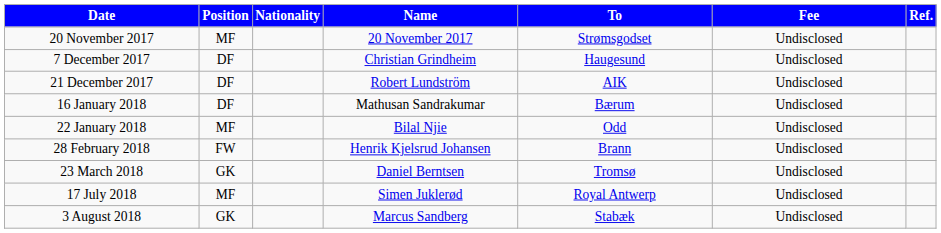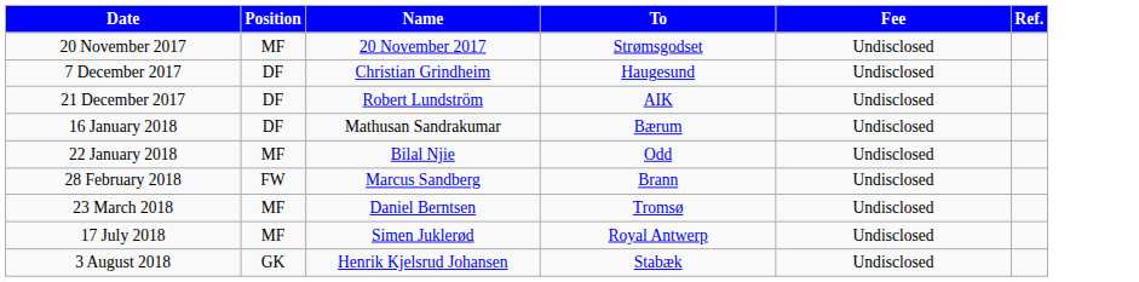 <table class="wikitable"  style="text-align:center; font-size:90%; ">
 <tr>
 <th style="background:#00f; color:white; width:200px;">Date</th>
 <th style="background:#00f; color:white; width:50px;">Position</th>
-<th style="background:#00f; color:white; width:50px;">Nationality</th>
 <th style="background:#00f; color:white; width:200px;">Name</th>
 <th style="background:#00f; color:white; width:200px;">To</th>
 <th style="background:#00f; color:white; width:200px;">Fee</th>
 <th style="background:#00f; color:white; width:25px;">Ref.</th>
 </tr>
 <tr>
 <td>20 November 2017</td>
 <td>MF</td>
-<td></td>
 <td><a href='#'>20 November 2017</a></td>
 <td><a href='#'>Strømsgodset</a></td>
 <td>Undisclosed</td>
 <td></td>
 </tr>
 <tr>
 <td>7 December 2017</td>
 <td>DF</td>
-<td></td>
 <td><a href='#'>Christian Grindheim</a></td>
 <td><a href='#'>Haugesund</a></td>
 <td>Undisclosed</td>
 <td></td>
 </tr>
 <tr>
 <td>21 December 2017</td>
 <td>DF</td>
-<td></td>
 <td><a href='#'>Robert Lundström</a></td>
 <td><a href='#'>AIK</a></td>
 <td>Undisclosed</td>
 <td></td>
 </tr>
 <tr>
 <td>16 January 2018</td>
 <td>DF</td>
-<td></td>
 <td>Mathusan Sandrakumar</td>
 <td><a href='#'>Bærum</a></td>
 <td>Undisclosed</td>
 <td></td>
 </tr>
 <tr>
 <td>22 January 2018</td>
 <td>MF</td>
-<td></td>
 <td><a href='#'>Bilal Njie</a></td>
 <td><a href='#'>Odd</a></td>
 <td>Undisclosed</td>
 <td></td>
 </tr>
 <tr>
 <td>28 February 2018</td>
 <td>FW</td>
-<td></td>
-<td><a href='#'>Henrik Kjelsrud Johansen</a></td>
+<td><a href='#'>Marcus Sandberg</a></td>
 <td><a href='#'>Brann</a></td>
 <td>Undisclosed</td>
 <td></td>
 </tr>
 <tr>
 <td>23 March 2018</td>
-<td>GK</td>
-<td></td>
+<td>MF</td>
 <td><a href='#'>Daniel Berntsen</a></td>
 <td><a href='#'>Tromsø</a></td>
 <td>Undisclosed</td>
 <td></td>
 </tr>
 <tr>
 <td>17 July 2018</td>
 <td>MF</td>
-<td></td>
 <td><a href='#'>Simen Juklerød</a></td>
 <td><a href='#'>Royal Antwerp</a></td>
 <td>Undisclosed</td>
 <td></td>
 </tr>
 <tr>
 <td>3 August 2018</td>
 <td>GK</td>
-<td></td>
-<td><a href='#'>Marcus Sandberg</a></td>
+<td><a href='#'>Henrik Kjelsrud Johansen</a></td>
 <td><a href='#'>Stabæk</a></td>
 <td>Undisclosed</td>
 <td></td>
 </tr>
 </table>
